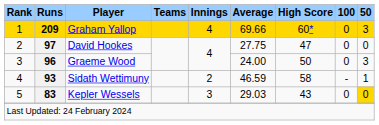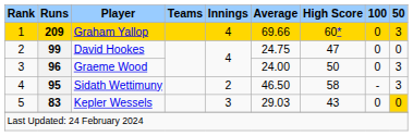 <table class="wikitable plainrowheaders sortable">
 <tr>
 <th scope="col" style="background:#9cf;">Rank</th>
 <th scope="col" style="background:#9cf;">Runs</th>
 <th scope="col" style="background:#9cf;">Player</th>
 <th scope="col" style="background:#9cf;">Teams</th>
 <th scope="col" style="background:#9cf;">Innings</th>
 <th scope="col" style="background:#9cf;">Average</th>
 <th scope="col" style="background:#9cf;">High Score</th>
 <th scope="col" style="background:#9cf;">100</th>
 <th scope="col" style="background:#9cf;">50</th>
 </tr>
 <tr>
 <td style="text-align:center; background:gold;">1</td>
 <th scope="row" style="text-align:center; background:gold;"><strong>209</strong></th>
 <td style="background:gold;"><a href='#'>Graham Yallop</a></td>
 <td style="text-align:center; background:gold;"></td>
 <td style="text-align:center; background:gold;">4</td>
 <td style="text-align:center; background:gold;">69.66</td>
 <td style="text-align:center; background:gold;">60<a href='#'>*</a></td>
 <td style="text-align:center; background:gold;">0</td>
 <td style="text-align:center; background:gold;">3</td>
 </tr>
 <tr>
 <td align="center">2</td>
-<th scope="row" style="text-align:center;"><strong>97</strong></th>
+<th scope="row" style="text-align:center;"><strong>99</strong></th>
 <td><a href='#'>David Hookes</a></td>
 <td rowspan="2" align="center"></td>
 <td rowspan="2" align="center">4</td>
-<td align="center">27.75</td>
+<td align="center">24.75</td>
 <td align="center">47</td>
 <td align="center">0</td>
 <td align="center">0</td>
 </tr>
 <tr>
 <td align="center">3</td>
 <th scope="row" style="text-align:center;"><strong>96</strong></th>
 <td><a href='#'>Graeme Wood</a></td>
 <td align="center">24.00</td>
 <td align="center">50</td>
 <td align="center">0</td>
 <td align="center">3</td>
 </tr>
 <tr>
 <td align="center">4</td>
-<th scope="row" style="text-align:center;"><strong>93</strong></th>
+<th scope="row" style="text-align:center;"><strong>95</strong></th>
 <td><a href='#'>Sidath Wettimuny</a></td>
 <td align="center"></td>
 <td align="center">2</td>
-<td align="center">46.59</td>
+<td align="center">46.50</td>
 <td align="center">58</td>
 <td align="center">-</td>
-<td align="center">1</td>
+<td align="center">3</td>
 </tr>
 <tr>
 <td align="center">5</td>
 <th><strong>83</strong></th>
 <td><a href='#'>Kepler Wessels</a></td>
 <td align="center"></td>
 <td align="center">3</td>
 <td align="center">29.03</td>
 <td align="center">43</td>
 <td align="center">0</td>
 <td align="center" style="background: gold;">0</td>
 </tr>
 <tr>
 </tr>
 <tr class="sortbottom">
 <td colspan="9"><small>Last Updated: 24 February 2024</small></td>
 </tr>
 </table>
